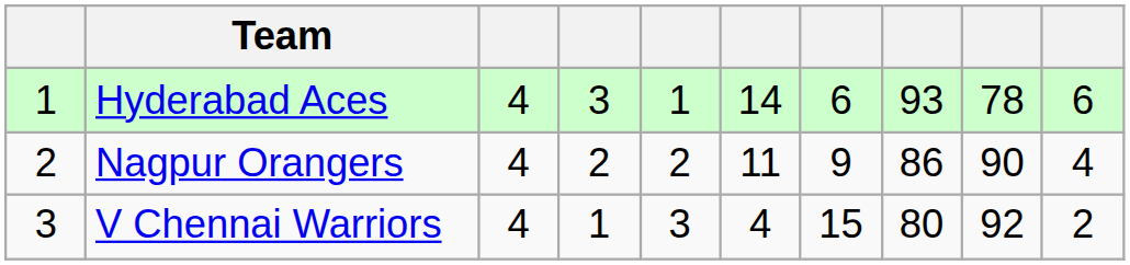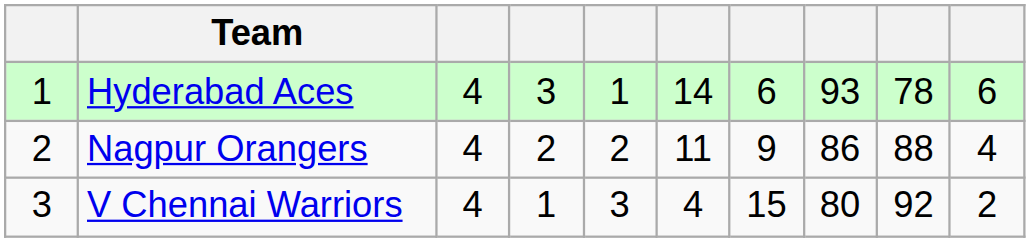 <table class="wikitable sortable" style="text-align: center">
 <tr>
 <th style="width:25px"></th>
 <th style="width:150px">Team</th>
 <th style="width:25px"></th>
 <th style="width:25px"></th>
 <th style="width:25px"></th>
 <th style="width:25px"></th>
 <th style="width:25px"></th>
 <th style="width:25px"></th>
 <th style="width:25px"></th>
 <th style="width:25px"></th>
 </tr>
 <tr bgcolor="#CCFFCC">
 <td>1</td>
 <td style="text-align: left"><a href='#'>Hyderabad Aces</a></td>
 <td>4</td>
 <td>3</td>
 <td>1</td>
 <td>14</td>
 <td>6</td>
 <td>93</td>
 <td>78</td>
 <td>6</td>
 </tr>
 <tr>
 <td>2</td>
 <td style="text-align: left"><a href='#'>Nagpur Orangers</a></td>
 <td>4</td>
 <td>2</td>
 <td>2</td>
 <td>11</td>
 <td>9</td>
 <td>86</td>
-<td>90</td>
+<td>88</td>
 <td>4</td>
 </tr>
 <tr>
 <td>3</td>
 <td style="text-align: left"><a href='#'>V Chennai Warriors</a></td>
 <td>4</td>
 <td>1</td>
 <td>3</td>
 <td>4</td>
 <td>15</td>
 <td>80</td>
 <td>92</td>
 <td>2</td>
 </tr>
 </table>
